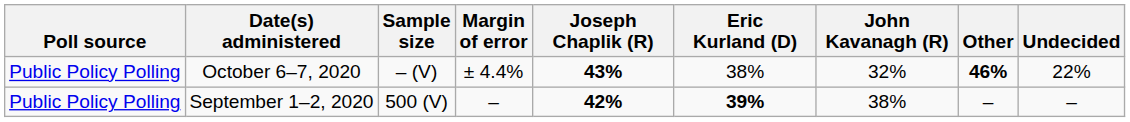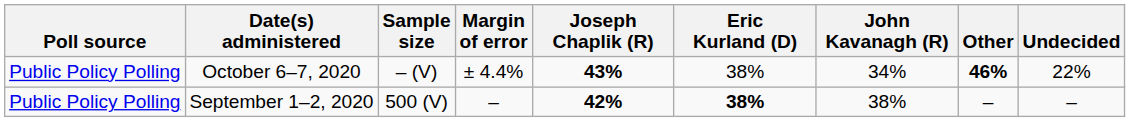 <table class="wikitable" style="font-size:90%;text-align:center;">
 <tr valign=bottom>
 <th>Poll source</th>
 <th>Date(s)<br>administered</th>
 <th>Sample<br>size</th>
 <th>Margin<br>of error</th>
 <th style="width:100px;">Joseph<br>Chaplik (R)</th>
 <th style="width:100px;">Eric<br>Kurland (D)</th>
 <th style="width:100px;">John<br>Kavanagh (R)</th>
 <th>Other</th>
 <th>Undecided</th>
 </tr>
 <tr>
 <td style="text-align:left;"><a href='#'>Public Policy Polling</a></td>
 <td>October 6–7, 2020</td>
 <td>– (V)</td>
 <td>± 4.4%</td>
 <td><strong>43%</strong></td>
 <td>38%</td>
-<td>32%</td>
+<td>34%</td>
 <td><strong>46%</strong></td>
 <td>22%</td>
 </tr>
 <tr>
 <td style="text-align:left;"><a href='#'>Public Policy Polling</a></td>
 <td>September 1–2, 2020</td>
 <td>500 (V)</td>
 <td>–</td>
 <td><strong>42%</strong></td>
-<td><strong>39%</strong></td>
+<td><strong>38%</strong></td>
 <td>38%</td>
 <td>–</td>
 <td>–</td>
 </tr>
 </table>
